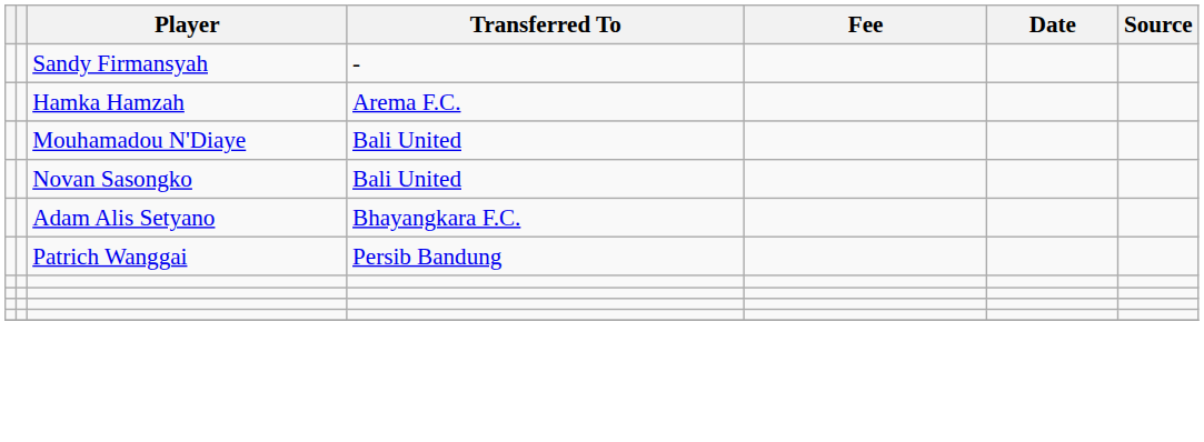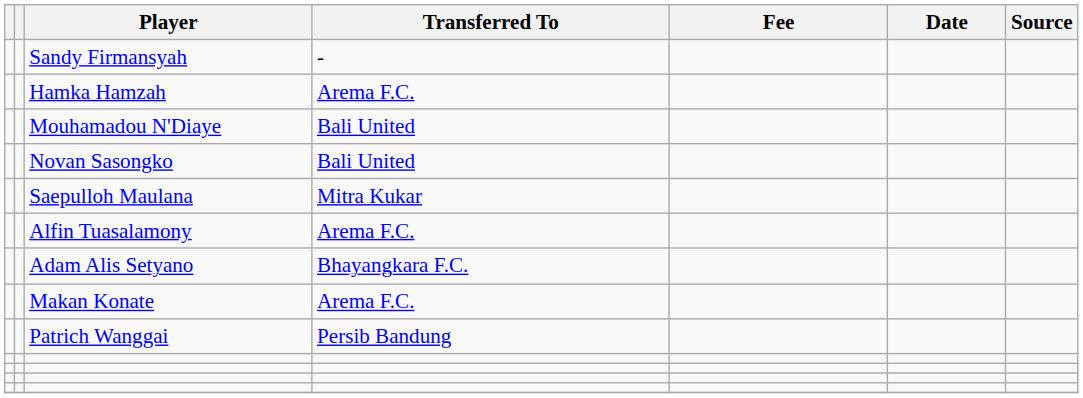 <table class="wikitable plainrowheaders sortable" style="font-size:95%">
 <tr>
 <th></th>
 <th></th>
 <th scope=col style="width:200px;"><strong>Player</strong></th>
 <th scope=col style="width:250px;"><strong>Transferred To</strong></th>
 <th scope=col style="width:150px;"><strong>Fee</strong></th>
 <th scope=col style="width:78px;"><strong>Date</strong></th>
 <th><strong>Source</strong></th>
 </tr>
 <tr>
 <td align="center"></td>
 <td align="center"></td>
 <td> <a href='#'>Sandy Firmansyah</a></td>
 <td>-</td>
 <td align="center"></td>
 <td align="center"></td>
 <td></td>
 </tr>
 <tr>
 <td align="center"></td>
 <td align="center"></td>
 <td> <a href='#'>Hamka Hamzah</a></td>
 <td> <a href='#'>Arema F.C.</a></td>
 <td align="center"></td>
 <td align="center"></td>
 <td></td>
 </tr>
 <tr>
 <td align="center"></td>
 <td align="center"></td>
 <td> <a href='#'>Mouhamadou N'Diaye</a></td>
 <td> <a href='#'>Bali United</a></td>
 <td align="center"></td>
 <td align="center"></td>
 <td></td>
 </tr>
 <tr>
 <td align="center"></td>
 <td align="center"></td>
 <td> <a href='#'>Novan Sasongko</a></td>
 <td> <a href='#'>Bali United</a></td>
 <td align="center"></td>
 <td align="center"></td>
 <td></td>
 </tr>
 <tr>
 <td align="center"></td>
 <td align="center"></td>
+<td> <a href='#'>Saepulloh Maulana</a></td>
+<td> <a href='#'>Mitra Kukar</a></td>
+<td align="center"></td>
+<td align="center"></td>
+<td></td>
+</tr>
+<tr>
+<td align="center"></td>
+<td align="center"></td>
+<td> <a href='#'>Alfin Tuasalamony</a></td>
+<td> <a href='#'>Arema F.C.</a></td>
+<td align="center"></td>
+<td align="center"></td>
+<td></td>
+</tr>
+<tr>
+<td align="center"></td>
+<td align="center"></td>
 <td> <a href='#'>Adam Alis Setyano</a></td>
 <td> <a href='#'>Bhayangkara F.C.</a></td>
+<td align="center"></td>
+<td align="center"></td>
+<td></td>
+</tr>
+<tr>
+<td align="center"></td>
+<td align="center"></td>
+<td> <a href='#'>Makan Konate</a></td>
+<td> <a href='#'>Arema F.C.</a></td>
 <td align="center"></td>
 <td align="center"></td>
 <td></td>
 </tr>
 <tr>
 <td align="center"></td>
 <td align="center"></td>
 <td> <a href='#'>Patrich Wanggai</a></td>
 <td> <a href='#'>Persib Bandung</a></td>
 <td align="center"></td>
 <td align="center"></td>
 <td></td>
 </tr>
 <tr>
 <td align="center"></td>
 <td align="center"></td>
 <td></td>
 <td></td>
 <td align="center"></td>
 <td align="center"></td>
 <td></td>
 </tr>
 <tr>
 <td align="center"></td>
 <td align="center"></td>
 <td></td>
 <td></td>
 <td align="center"></td>
 <td align="center"></td>
 <td></td>
 </tr>
 <tr>
 <td align="center"></td>
 <td align="center"></td>
 <td></td>
 <td></td>
 <td align="center"></td>
 <td align="center"></td>
 <td></td>
 </tr>
 <tr>
 <td align="center"></td>
 <td align="center"></td>
 <td></td>
 <td></td>
 <td align="center"></td>
 <td align="center"></td>
 <td></td>
 </tr>
 <tr>
 </tr>
 </table>
